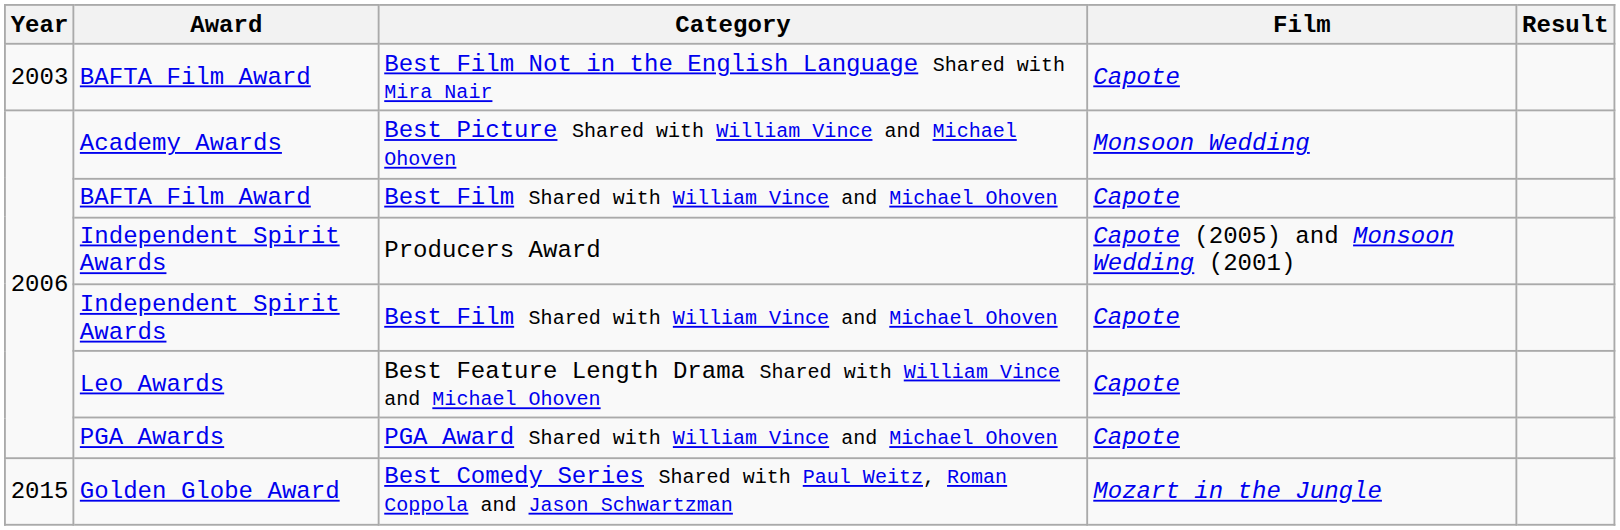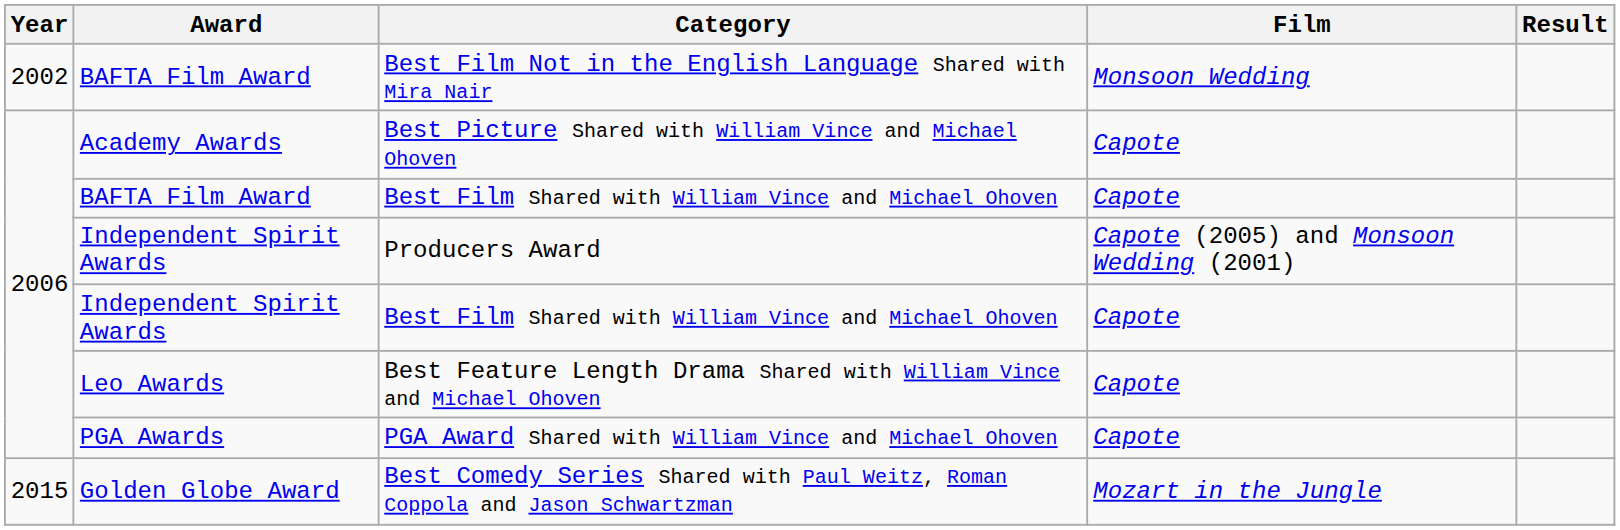 <table class="wikitable">
 <tr>
 <th>Year</th>
 <th>Award</th>
 <th>Category</th>
 <th>Film</th>
 <th>Result</th>
 </tr>
 <tr>
-<td>2003</td>
+<td>2002</td>
 <td><a href='#'>BAFTA Film Award</a></td>
 <td><a href='#'>Best Film Not in the English Language</a> <small>Shared with <a href='#'>Mira Nair</a></small></td>
-<td><em><a href='#'>Capote</a></em></td>
+<td><em><a href='#'>Monsoon Wedding</a></em></td>
 <td></td>
 </tr>
 <tr>
 <td rowspan=6>2006</td>
 <td><a href='#'>Academy Awards</a></td>
 <td><a href='#'>Best Picture</a> <small>Shared with <a href='#'>William Vince</a> and <a href='#'>Michael Ohoven</a></small></td>
-<td><em><a href='#'>Monsoon Wedding</a></em></td>
+<td><em><a href='#'>Capote</a></em></td>
 <td></td>
 </tr>
 <tr>
 <td><a href='#'>BAFTA Film Award</a></td>
 <td><a href='#'>Best Film</a> <small>Shared with <a href='#'>William Vince</a> and <a href='#'>Michael Ohoven</a></small></td>
 <td><em><a href='#'>Capote</a></em></td>
 <td></td>
 </tr>
 <tr>
 <td><a href='#'>Independent Spirit Awards</a></td>
 <td>Producers Award</td>
 <td><em><a href='#'>Capote</a></em> (2005) and <em><a href='#'>Monsoon Wedding</a></em> (2001)</td>
 <td></td>
 </tr>
 <tr>
 <td><a href='#'>Independent Spirit Awards</a></td>
 <td><a href='#'>Best Film</a> <small>Shared with <a href='#'>William Vince</a> and <a href='#'>Michael Ohoven</a></small></td>
 <td><em><a href='#'>Capote</a></em></td>
 <td></td>
 </tr>
 <tr>
 <td><a href='#'>Leo Awards</a></td>
 <td>Best Feature Length Drama <small>Shared with <a href='#'>William Vince</a> and <a href='#'>Michael Ohoven</a></small></td>
 <td><em><a href='#'>Capote</a></em></td>
 <td></td>
 </tr>
 <tr>
 <td><a href='#'>PGA Awards</a></td>
 <td><a href='#'>PGA Award</a> <small>Shared with <a href='#'>William Vince</a> and <a href='#'>Michael Ohoven</a></small></td>
 <td><em><a href='#'>Capote</a></em></td>
 <td></td>
 </tr>
 <tr>
 <td>2015</td>
 <td><a href='#'>Golden Globe Award</a></td>
 <td><a href='#'>Best Comedy Series</a> <small>Shared with <a href='#'>Paul Weitz</a>, <a href='#'>Roman Coppola</a> and <a href='#'>Jason Schwartzman</a></small></td>
 <td><em><a href='#'>Mozart in the Jungle</a></em></td>
 <td></td>
 </tr>
 </table>
